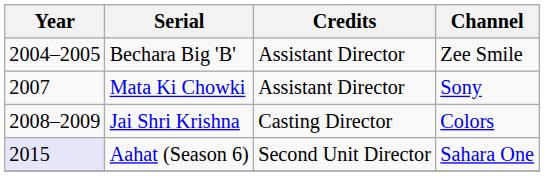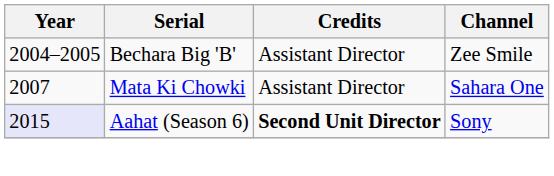 <table class="wikitable sortable" style="font-size: 95%;">
 <tr>
 <th>Year</th>
 <th>Serial</th>
 <th>Credits</th>
 <th>Channel</th>
 </tr>
 <tr>
 <td>2004–2005</td>
 <td>Bechara Big 'B'</td>
 <td>Assistant Director</td>
 <td>Zee Smile</td>
 </tr>
 <tr>
 <td>2007</td>
 <td><a href='#'>Mata Ki Chowki</a></td>
 <td>Assistant Director</td>
-<td><a href='#'>Sony</a></td>
-</tr>
-<tr>
-<td>2008–2009</td>
-<td><a href='#'>Jai Shri Krishna</a></td>
-<td>Casting Director</td>
-<td><a href='#'>Colors</a></td>
+<td><a href='#'>Sahara One</a></td>
 </tr>
 <tr>
 <td style="background: lavender;">2015</td>
 <td><a href='#'>Aahat</a> (Season 6)</td>
-<td>Second Unit Director</td>
-<td><a href='#'>Sahara One</a></td>
+<td><strong>Second Unit Director</strong></td>
+<td><a href='#'>Sony</a></td>
 </tr>
 <tr>
 </tr>
 </table>
